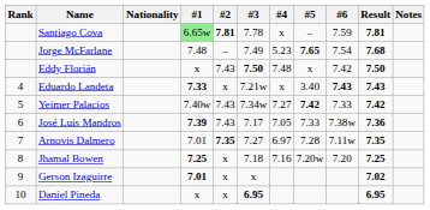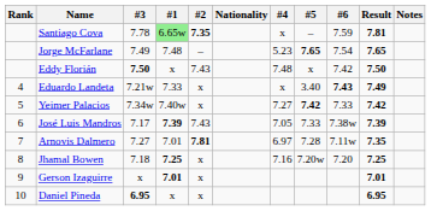 <table class="wikitable sortable" style="text-align:center;font-size:95%">
 <tr>
 <th>Rank</th>
 <th>Name</th>
-<th>Nationality</th>
+<th>#3</th>
 <th>#1</th>
 <th>#2</th>
-<th>#3</th>
+<th>Nationality</th>
 <th>#4</th>
 <th>#5</th>
 <th>#6</th>
 <th>Result</th>
 <th>Notes</th>
 </tr>
 <tr>
 <td></td>
 <td align=left><a href='#'>Santiago Cova</a></td>
+<td>7.78</td>
+<td style="background: lightgreen;">6.65w</td>
+<td><strong>7.35</strong></td>
 <td align=left></td>
-<td style="background: lightgreen;">6.65w</td>
-<td><strong>7.81</strong></td>
-<td>7.78</td>
 <td>x</td>
 <td>–</td>
 <td>7.59</td>
 <td><strong>7.81</strong></td>
 <td></td>
 </tr>
 <tr>
 <td></td>
 <td align=left><a href='#'>Jorge McFarlane</a></td>
-<td align=left></td>
+<td>7.49</td>
 <td>7.48</td>
 <td>–</td>
-<td>7.49</td>
+<td align=left></td>
 <td>5.23</td>
 <td><strong>7.65</strong></td>
 <td>7.54</td>
-<td><strong>7.68</strong></td>
+<td><strong>7.65</strong></td>
 <td></td>
 </tr>
 <tr>
 <td></td>
 <td align=left><a href='#'>Eddy Florián</a></td>
-<td align=left></td>
+<td><strong>7.50</strong></td>
 <td>x</td>
 <td>7.43</td>
-<td><strong>7.50</strong></td>
+<td align=left></td>
 <td>7.48</td>
 <td>x</td>
 <td>7.42</td>
 <td><strong>7.50</strong></td>
 <td></td>
 </tr>
 <tr>
 <td>4</td>
 <td align=left><a href='#'>Eduardo Landeta</a></td>
+<td>7.21w</td>
+<td>7.33</td>
+<td>x</td>
 <td align=left></td>
-<td><strong>7.33</strong></td>
-<td>x</td>
-<td>7.21w</td>
 <td>x</td>
 <td>3.40</td>
 <td><strong>7.43</strong></td>
-<td><strong>7.43</strong></td>
+<td><strong>7.49</strong></td>
 <td></td>
 </tr>
 <tr>
 <td>5</td>
 <td align=left><a href='#'>Yeimer Palacios</a></td>
+<td>7.34w</td>
+<td>7.40w</td>
+<td>x</td>
 <td align=left></td>
-<td>7.40w</td>
-<td>7.43</td>
-<td>7.34w</td>
 <td>7.27</td>
 <td><strong>7.42</strong></td>
 <td>7.33</td>
 <td><strong>7.42</strong></td>
 <td></td>
 </tr>
 <tr>
 <td>6</td>
 <td align=left><a href='#'>José Luis Mandros</a></td>
-<td align=left></td>
+<td>7.17</td>
 <td><strong>7.39</strong></td>
 <td>7.43</td>
-<td>7.17</td>
+<td align=left></td>
 <td>7.05</td>
 <td>7.33</td>
 <td>7.38w</td>
-<td><strong>7.36</strong></td>
+<td><strong>7.39</strong></td>
 <td></td>
 </tr>
 <tr>
 <td>7</td>
 <td align=left><a href='#'>Arnovis Dalmero</a></td>
+<td>7.27</td>
+<td>7.01</td>
+<td><strong>7.81</strong></td>
 <td align=left></td>
-<td>7.01</td>
-<td><strong>7.35</strong></td>
-<td>7.27</td>
 <td>6.97</td>
 <td>7.28</td>
 <td>7.11w</td>
 <td><strong>7.35</strong></td>
 <td></td>
 </tr>
 <tr>
 <td>8</td>
 <td align=left><a href='#'>Jhamal Bowen</a></td>
-<td align=left></td>
+<td>7.18</td>
 <td><strong>7.25</strong></td>
 <td>x</td>
-<td>7.18</td>
+<td align=left></td>
 <td>7.16</td>
 <td>7.20w</td>
 <td>7.20</td>
 <td><strong>7.25</strong></td>
 <td></td>
 </tr>
 <tr>
 <td>9</td>
 <td align=left><a href='#'>Gerson Izaguirre</a></td>
-<td align=left></td>
+<td>x</td>
 <td><strong>7.01</strong></td>
 <td>x</td>
-<td>x</td>
+<td align=left></td>
 <td></td>
 <td></td>
 <td></td>
-<td><strong>7.02</strong></td>
+<td><strong>7.01</strong></td>
 <td></td>
 </tr>
 <tr>
 <td>10</td>
 <td align=left><a href='#'>Daniel Pineda</a></td>
-<td align=left></td>
+<td><strong>6.95</strong></td>
 <td>x</td>
 <td>x</td>
-<td><strong>6.95</strong></td>
+<td align=left></td>
 <td></td>
 <td></td>
 <td></td>
 <td><strong>6.95</strong></td>
 <td></td>
 </tr>
 </table>
